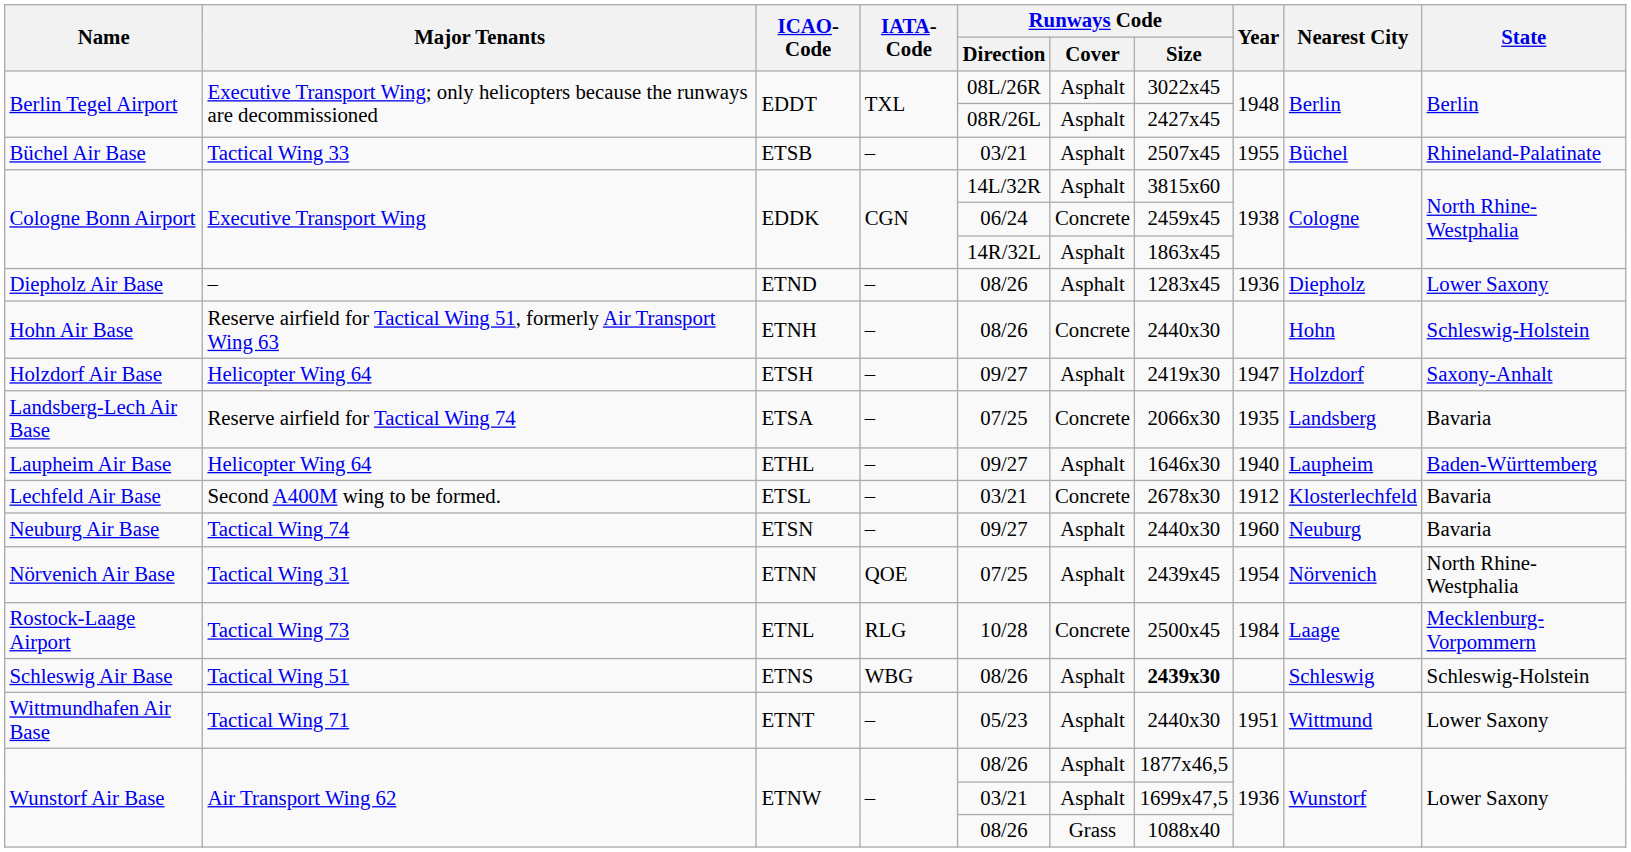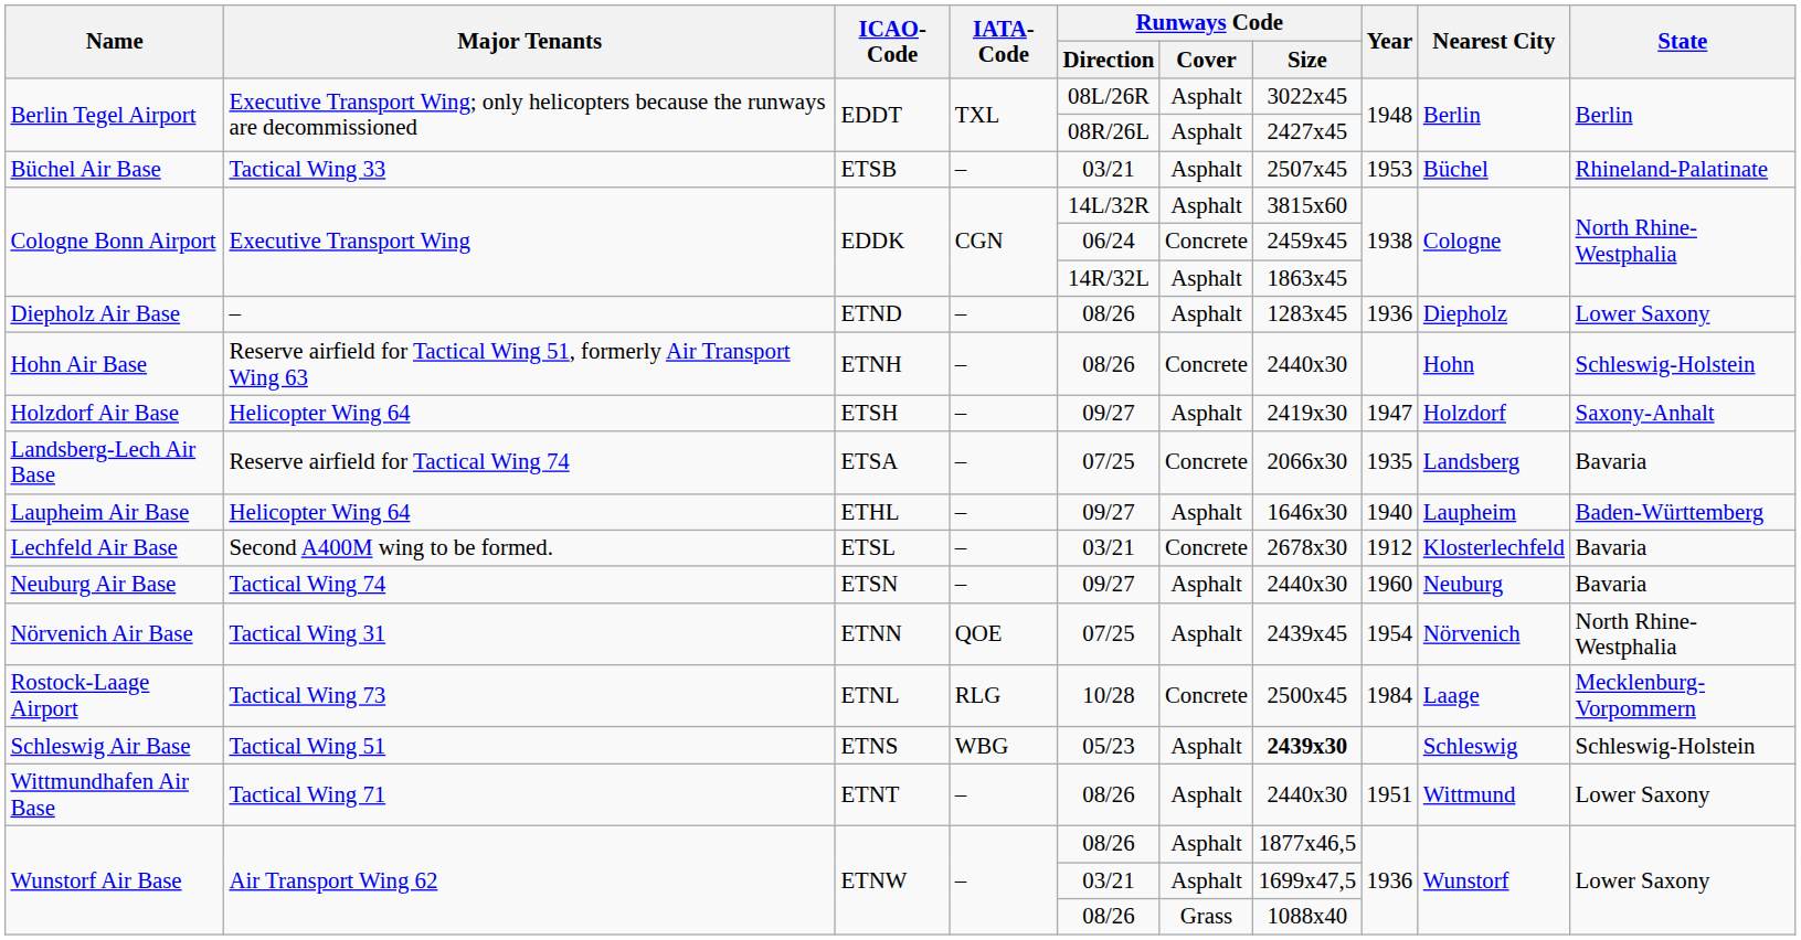 <table class="wikitable sortable">
 <tr class="hintergrundfarbe6">
 <th rowspan="2" style="text-align:center;">Name</th>
 <th rowspan="2" style="text-align:center;">Major Tenants</th>
 <th rowspan="2" style="text-align:center;"><a href='#'>ICAO</a>-Code</th>
 <th rowspan="2" style="text-align:center;"><a href='#'>IATA</a>-Code</th>
 <th colspan="3" style="text-align:center;" class="unsortable"><a href='#'>Runways</a> Code</th>
 <th rowspan="2" style="text-align:center;">Year</th>
 <th rowspan="2" style="text-align:center;">Nearest City</th>
 <th rowspan="2" style="text-align:center;"><a href='#'>State</a></th>
 </tr>
 <tr class="hintergrundfarbe6">
 <th style="text-align:center;">Direction</th>
 <th style="text-align:center;">Cover</th>
 <th style="text-align:center;">Size</th>
 </tr>
 <tr>
 <td rowspan="2"><a href='#'>Berlin Tegel Airport</a></td>
 <td rowspan="2"><a href='#'>Executive Transport Wing</a>; only helicopters because the runways are decommissioned</td>
 <td rowspan="2">EDDT</td>
 <td rowspan="2">TXL</td>
 <td style="text-align:center;">08L/26R</td>
 <td style="text-align:center;">Asphalt</td>
 <td style="text-align:center;">3022x45</td>
 <td rowspan="2">1948</td>
 <td rowspan="2"><a href='#'>Berlin</a></td>
 <td rowspan="2"><a href='#'>Berlin</a></td>
 </tr>
 <tr style="text-align:center;">
 <td>08R/26L</td>
 <td>Asphalt</td>
 <td>2427x45</td>
 </tr>
 <tr>
 <td><a href='#'>Büchel Air Base</a></td>
 <td><a href='#'>Tactical Wing 33</a></td>
 <td>ETSB</td>
 <td>–</td>
 <td style="text-align:center;">03/21</td>
 <td style="text-align:center;">Asphalt</td>
 <td style="text-align:center;">2507x45</td>
-<td>1955</td>
+<td>1953</td>
 <td><a href='#'>Büchel</a></td>
 <td><a href='#'>Rhineland-Palatinate</a></td>
 </tr>
 <tr>
 <td rowspan="3"><a href='#'>Cologne Bonn Airport</a></td>
 <td rowspan="3"><a href='#'>Executive Transport Wing</a></td>
 <td rowspan="3">EDDK</td>
 <td rowspan="3">CGN</td>
 <td style="text-align:center;">14L/32R</td>
 <td style="text-align:center;">Asphalt</td>
 <td style="text-align:center;">3815x60</td>
 <td rowspan="3">1938</td>
 <td rowspan="3"><a href='#'>Cologne</a></td>
 <td rowspan="3"><a href='#'>North Rhine-Westphalia</a></td>
 </tr>
 <tr style="text-align:center;">
 <td>06/24</td>
 <td>Concrete</td>
 <td>2459x45</td>
 </tr>
 <tr style="text-align:center;">
 <td>14R/32L</td>
 <td>Asphalt</td>
 <td>1863x45</td>
 </tr>
 <tr>
 <td><a href='#'>Diepholz Air Base</a></td>
 <td>–</td>
 <td>ETND</td>
 <td>–</td>
 <td style="text-align:center;">08/26</td>
 <td style="text-align:center;">Asphalt</td>
 <td style="text-align:center;">1283x45</td>
 <td>1936</td>
 <td><a href='#'>Diepholz</a></td>
 <td><a href='#'>Lower Saxony</a></td>
 </tr>
 <tr>
 <td><a href='#'>Hohn Air Base</a></td>
 <td>Reserve airfield for <a href='#'>Tactical Wing 51</a>, formerly <a href='#'>Air Transport Wing 63</a></td>
 <td>ETNH</td>
 <td>–</td>
 <td style="text-align:center;">08/26</td>
 <td style="text-align:center;">Concrete</td>
 <td style="text-align:center;">2440x30</td>
 <td></td>
 <td><a href='#'>Hohn</a></td>
 <td><a href='#'>Schleswig-Holstein</a></td>
 </tr>
 <tr>
 <td><a href='#'>Holzdorf Air Base</a></td>
 <td><a href='#'>Helicopter Wing 64</a></td>
 <td>ETSH</td>
 <td>–</td>
 <td style="text-align:center;">09/27</td>
 <td style="text-align:center;">Asphalt</td>
 <td style="text-align:center;">2419x30</td>
 <td>1947</td>
 <td><a href='#'>Holzdorf</a></td>
 <td><a href='#'>Saxony-Anhalt</a></td>
 </tr>
 <tr>
 <td><a href='#'>Landsberg-Lech Air Base</a></td>
 <td>Reserve airfield for <a href='#'>Tactical Wing 74</a></td>
 <td>ETSA</td>
 <td>–</td>
 <td style="text-align:center;">07/25</td>
 <td style="text-align:center;">Concrete</td>
 <td style="text-align:center;">2066x30</td>
 <td>1935</td>
 <td><a href='#'>Landsberg</a></td>
 <td>Bavaria</td>
 </tr>
 <tr>
 <td><a href='#'>Laupheim Air Base</a></td>
 <td><a href='#'>Helicopter Wing 64</a></td>
 <td>ETHL</td>
 <td>–</td>
 <td style="text-align:center;">09/27</td>
 <td style="text-align:center;">Asphalt</td>
 <td style="text-align:center;">1646x30</td>
 <td>1940</td>
 <td><a href='#'>Laupheim</a></td>
 <td><a href='#'>Baden-Württemberg</a></td>
 </tr>
 <tr>
 <td><a href='#'>Lechfeld Air Base</a></td>
 <td>Second <a href='#'>A400M</a> wing to be formed.</td>
 <td>ETSL</td>
 <td>–</td>
 <td style="text-align:center;">03/21</td>
 <td style="text-align:center;">Concrete</td>
 <td style="text-align:center;">2678x30</td>
 <td>1912</td>
 <td><a href='#'>Klosterlechfeld</a></td>
 <td>Bavaria</td>
 </tr>
 <tr>
 <td><a href='#'>Neuburg Air Base</a></td>
 <td><a href='#'>Tactical Wing 74</a></td>
 <td>ETSN</td>
 <td>–</td>
 <td style="text-align:center;">09/27</td>
 <td style="text-align:center;">Asphalt</td>
 <td style="text-align:center;">2440x30</td>
 <td>1960</td>
 <td><a href='#'>Neuburg</a></td>
 <td>Bavaria</td>
 </tr>
 <tr>
 <td><a href='#'>Nörvenich Air Base</a></td>
 <td><a href='#'>Tactical Wing 31</a></td>
 <td>ETNN</td>
 <td>QOE</td>
 <td style="text-align:center;">07/25</td>
 <td style="text-align:center;">Asphalt</td>
 <td style="text-align:center;">2439x45</td>
 <td>1954</td>
 <td><a href='#'>Nörvenich</a></td>
 <td>North Rhine-Westphalia</td>
 </tr>
 <tr>
 <td><a href='#'>Rostock-Laage Airport</a></td>
 <td><a href='#'>Tactical Wing 73</a></td>
 <td>ETNL</td>
 <td>RLG</td>
 <td style="text-align:center;">10/28</td>
 <td style="text-align:center;">Concrete</td>
 <td style="text-align:center;">2500x45</td>
 <td>1984</td>
 <td><a href='#'>Laage</a></td>
 <td><a href='#'>Mecklenburg-Vorpommern</a></td>
 </tr>
 <tr>
 <td><a href='#'>Schleswig Air Base</a></td>
 <td><a href='#'>Tactical Wing 51</a></td>
 <td>ETNS</td>
 <td>WBG</td>
-<td style="text-align:center;">08/26</td>
+<td style="text-align:center;">05/23</td>
 <td style="text-align:center;">Asphalt</td>
 <td style="text-align:center;"><strong>2439x30</strong></td>
 <td></td>
 <td><a href='#'>Schleswig</a></td>
 <td>Schleswig-Holstein</td>
 </tr>
 <tr>
 <td><a href='#'>Wittmundhafen Air Base</a></td>
 <td><a href='#'>Tactical Wing 71</a></td>
 <td>ETNT</td>
 <td>–</td>
-<td style="text-align:center;">05/23</td>
+<td style="text-align:center;">08/26</td>
 <td style="text-align:center;">Asphalt</td>
 <td style="text-align:center;">2440x30</td>
 <td>1951</td>
 <td><a href='#'>Wittmund</a></td>
 <td>Lower Saxony</td>
 </tr>
 <tr>
 <td rowspan="3"><a href='#'>Wunstorf Air Base</a></td>
 <td rowspan="3"><a href='#'>Air Transport Wing 62</a></td>
 <td rowspan="3">ETNW</td>
 <td rowspan="3">–</td>
 <td style="text-align:center;">08/26</td>
 <td style="text-align:center;">Asphalt</td>
 <td style="text-align:center;">1877x46,5</td>
 <td rowspan="3">1936</td>
 <td rowspan="3"><a href='#'>Wunstorf</a></td>
 <td rowspan="3">Lower Saxony</td>
 </tr>
 <tr style="text-align:center;">
 <td>03/21</td>
 <td>Asphalt</td>
 <td>1699x47,5</td>
 </tr>
 <tr style="text-align:center;">
 <td>08/26</td>
 <td>Grass</td>
 <td>1088x40</td>
 </tr>
 </table>
